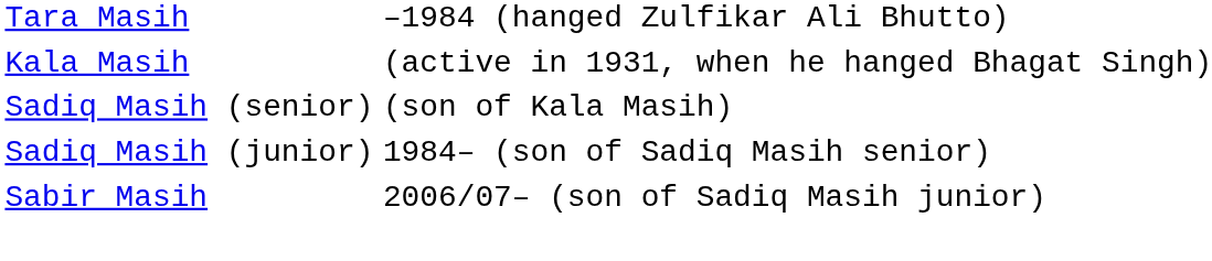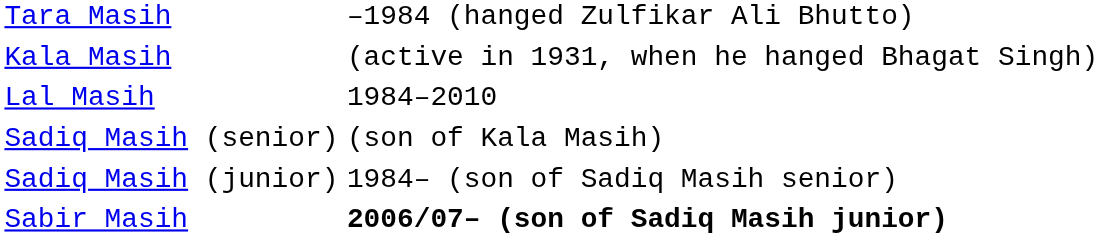 <table>
 <tr>
 <td><a href='#'>Tara Masih</a></td>
 <td>–1984 (hanged Zulfikar Ali Bhutto)</td>
 </tr>
 <tr>
 <td><a href='#'>Kala Masih</a></td>
 <td>(active in 1931, when he hanged Bhagat Singh)</td>
+</tr>
+<tr>
+<td><a href='#'>Lal Masih</a></td>
+<td>1984–2010</td>
 </tr>
 <tr>
 <td><a href='#'>Sadiq Masih</a> (senior)</td>
 <td>(son of Kala Masih)</td>
 </tr>
 <tr>
 <td><a href='#'>Sadiq Masih</a> (junior)</td>
 <td>1984– (son of Sadiq Masih senior)</td>
 </tr>
 <tr>
 <td><a href='#'>Sabir Masih</a></td>
-<td>2006/07– (son of Sadiq Masih junior)</td>
+<td><strong>2006/07– (son of Sadiq Masih junior)</strong></td>
 </tr>
 </table>
